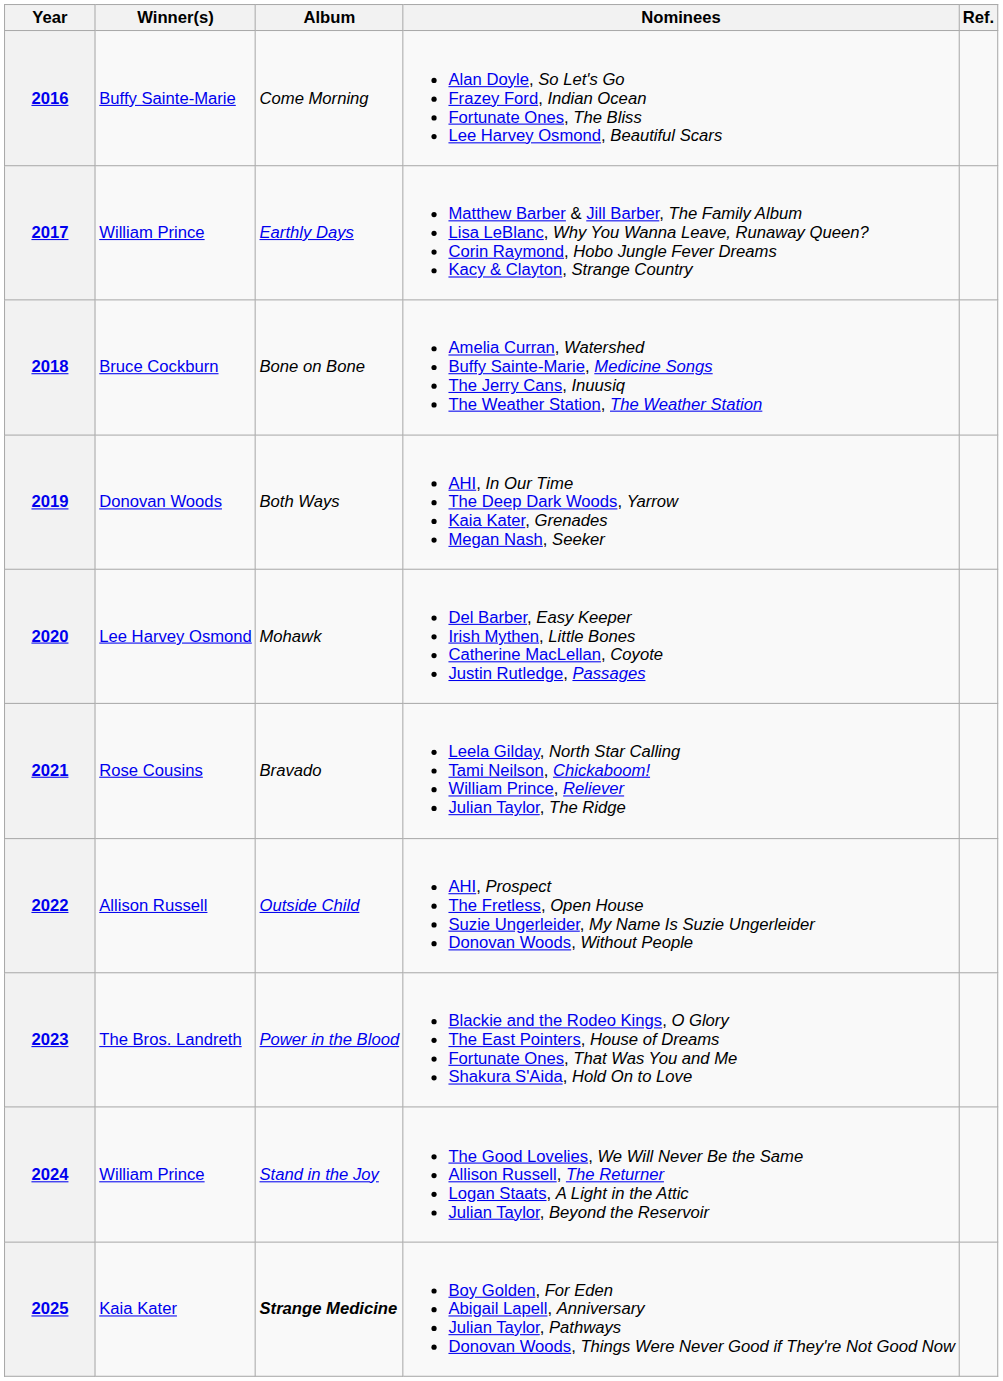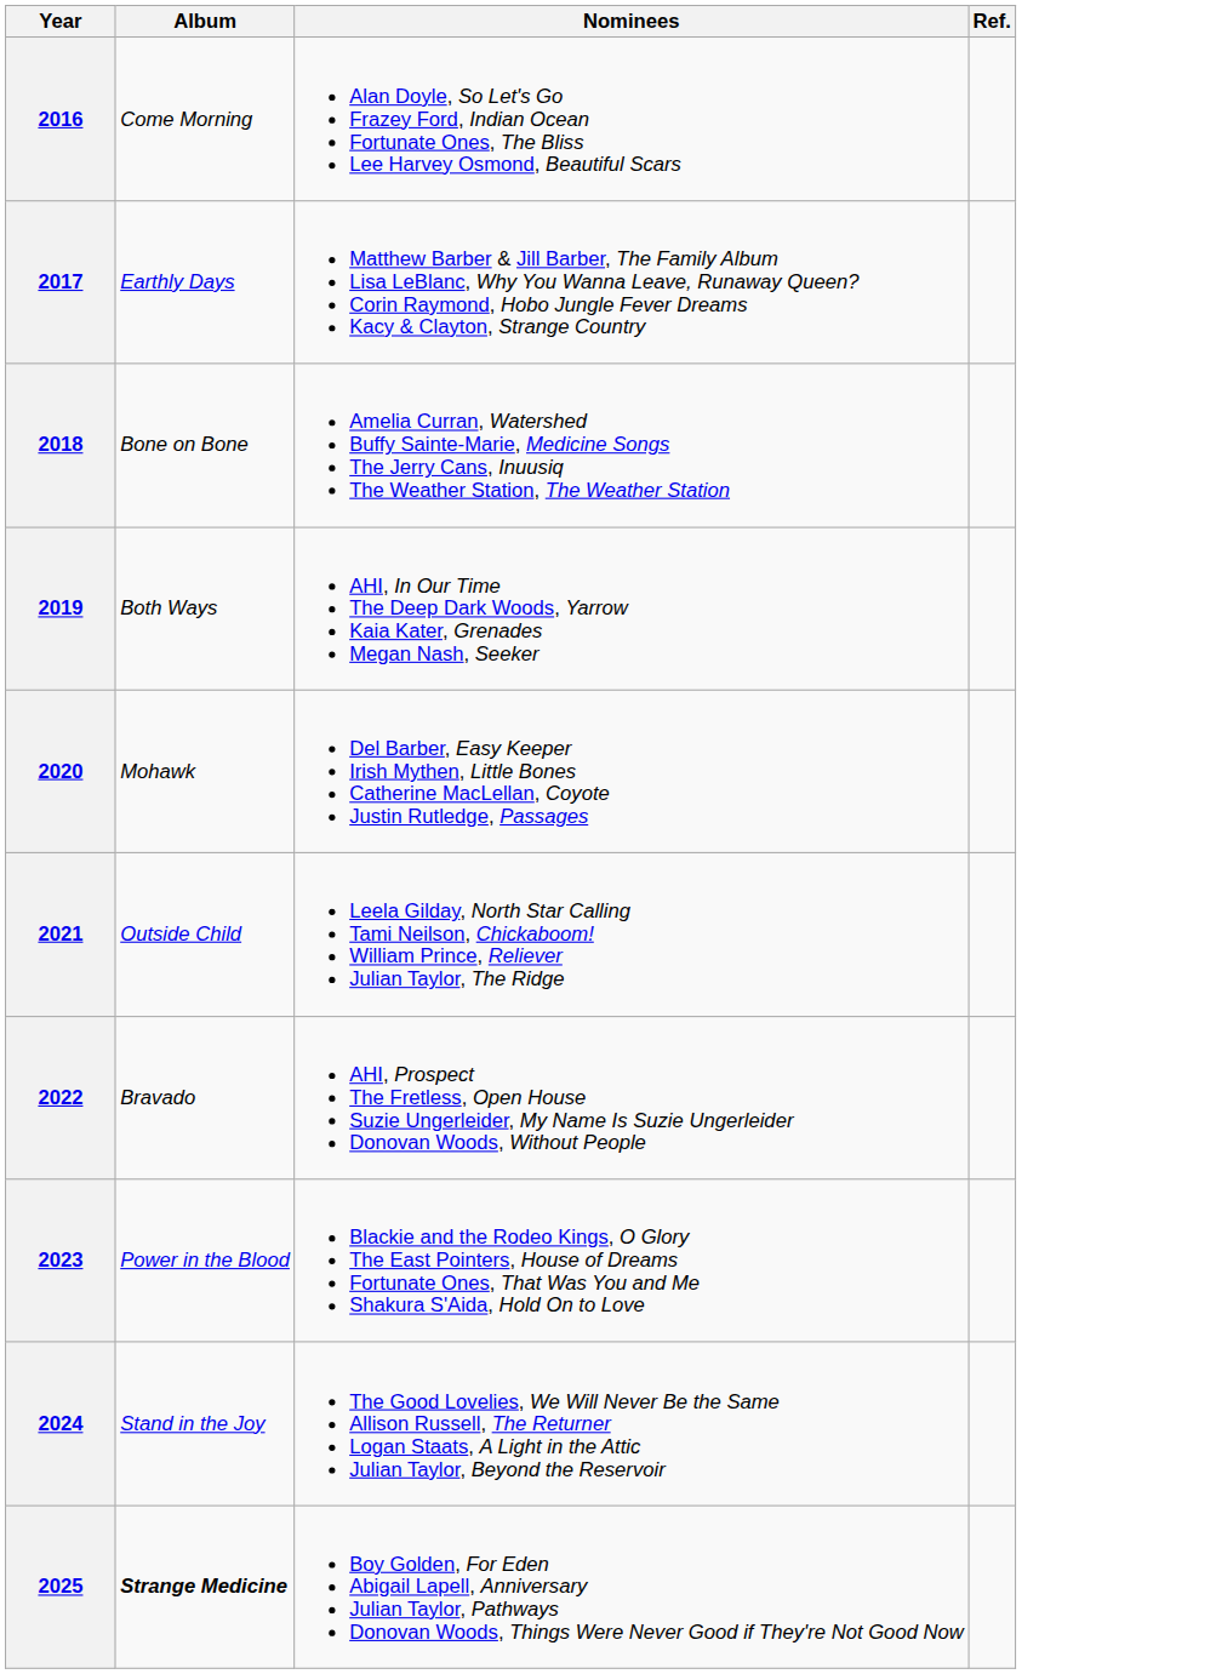 <table class="wikitable sortable">
 <tr>
 <th scope="col" style="width:5em;">Year</th>
-<th scope="col">Winner(s)</th>
 <th scope="col">Album</th>
 <th scope="col" class="unsortable">Nominees</th>
 <th scope="col" class="unsortable">Ref.</th>
 </tr>
 <tr>
 <th scope="row"><a href='#'>2016</a></th>
-<td><a href='#'>Buffy Sainte-Marie</a></td>
 <td><em>Come Morning</em></td>
 <td><br><ul><li><a href='#'>Alan Doyle</a>, <em>So Let's Go</em></li><li><a href='#'>Frazey Ford</a>, <em>Indian Ocean</em></li><li><a href='#'>Fortunate Ones</a>, <em>The Bliss</em></li><li><a href='#'>Lee Harvey Osmond</a>, <em>Beautiful Scars</em></li></ul></td>
 <td></td>
 </tr>
 <tr>
 <th scope="row"><a href='#'>2017</a></th>
-<td><a href='#'>William Prince</a></td>
 <td><em><a href='#'>Earthly Days</a></em></td>
 <td><br><ul><li><a href='#'>Matthew Barber</a> & <a href='#'>Jill Barber</a>, <em>The Family Album</em></li><li><a href='#'>Lisa LeBlanc</a>, <em>Why You Wanna Leave, Runaway Queen?</em></li><li><a href='#'>Corin Raymond</a>, <em>Hobo Jungle Fever Dreams</em></li><li><a href='#'>Kacy & Clayton</a>, <em>Strange Country</em></li></ul></td>
 <td></td>
 </tr>
 <tr>
 <th scope="row"><a href='#'>2018</a></th>
-<td><a href='#'>Bruce Cockburn</a></td>
 <td><em>Bone on Bone</em></td>
 <td><br><ul><li><a href='#'>Amelia Curran</a>, <em>Watershed</em></li><li><a href='#'>Buffy Sainte-Marie</a>, <em><a href='#'>Medicine Songs</a></em></li><li><a href='#'>The Jerry Cans</a>, <em>Inuusiq</em></li><li><a href='#'>The Weather Station</a>, <em><a href='#'>The Weather Station</a></em></li></ul></td>
 <td></td>
 </tr>
 <tr>
 <th scope="row"><a href='#'>2019</a></th>
-<td><a href='#'>Donovan Woods</a></td>
 <td><em>Both Ways</em></td>
 <td><br><ul><li><a href='#'>AHI</a>, <em>In Our Time</em></li><li><a href='#'>The Deep Dark Woods</a>, <em>Yarrow</em></li><li><a href='#'>Kaia Kater</a>, <em>Grenades</em></li><li><a href='#'>Megan Nash</a>, <em>Seeker</em></li></ul></td>
 <td></td>
 </tr>
 <tr>
 <th scope="row"><a href='#'>2020</a></th>
-<td><a href='#'>Lee Harvey Osmond</a></td>
 <td><em>Mohawk</em></td>
 <td><br><ul><li><a href='#'>Del Barber</a>, <em>Easy Keeper</em></li><li><a href='#'>Irish Mythen</a>, <em>Little Bones</em></li><li><a href='#'>Catherine MacLellan</a>, <em>Coyote</em></li><li><a href='#'>Justin Rutledge</a>, <em><a href='#'>Passages</a></em></li></ul></td>
 <td></td>
 </tr>
 <tr>
 <th scope="row"><a href='#'>2021</a></th>
-<td><a href='#'>Rose Cousins</a></td>
-<td><em>Bravado</em></td>
+<td><em><a href='#'>Outside Child</a></em></td>
 <td><br><ul><li><a href='#'>Leela Gilday</a>, <em>North Star Calling</em></li><li><a href='#'>Tami Neilson</a>, <em><a href='#'>Chickaboom!</a></em></li><li><a href='#'>William Prince</a>, <em><a href='#'>Reliever</a></em></li><li><a href='#'>Julian Taylor</a>, <em>The Ridge</em></li></ul></td>
 <td></td>
 </tr>
 <tr>
 <th style="text-align:center;" scope="row"><a href='#'>2022</a></th>
-<td><a href='#'>Allison Russell</a></td>
-<td><em><a href='#'>Outside Child</a></em></td>
+<td><em>Bravado</em></td>
 <td><br><ul><li><a href='#'>AHI</a>, <em>Prospect</em></li><li><a href='#'>The Fretless</a>, <em>Open House</em></li><li><a href='#'>Suzie Ungerleider</a>, <em>My Name Is Suzie Ungerleider</em></li><li><a href='#'>Donovan Woods</a>, <em>Without People</em></li></ul></td>
 <td align="center"></td>
 </tr>
 <tr>
 <th scope="row"><a href='#'>2023</a></th>
-<td><a href='#'>The Bros. Landreth</a></td>
 <td><em><a href='#'>Power in the Blood</a></em></td>
 <td><br><ul><li><a href='#'>Blackie and the Rodeo Kings</a>, <em>O Glory</em></li><li><a href='#'>The East Pointers</a>, <em>House of Dreams</em></li><li><a href='#'>Fortunate Ones</a>, <em>That Was You and Me</em></li><li><a href='#'>Shakura S'Aida</a>, <em>Hold On to Love</em></li></ul></td>
 <td align="center"></td>
 </tr>
 <tr>
 <th scope="row"><a href='#'>2024</a></th>
-<td><a href='#'>William Prince</a></td>
 <td><em><a href='#'>Stand in the Joy</a></em></td>
 <td><br><ul><li><a href='#'>The Good Lovelies</a>, <em>We Will Never Be the Same</em></li><li><a href='#'>Allison Russell</a>, <em><a href='#'>The Returner</a></em></li><li><a href='#'>Logan Staats</a>, <em>A Light in the Attic</em></li><li><a href='#'>Julian Taylor</a>, <em>Beyond the Reservoir</em></li></ul></td>
 <td align="center"></td>
 </tr>
 <tr>
 <th scope="row"><a href='#'>2025</a></th>
-<td><a href='#'>Kaia Kater</a></td>
 <td><strong><em>Strange Medicine</em></strong></td>
 <td><br><ul><li><a href='#'>Boy Golden</a>, <em>For Eden</em></li><li><a href='#'>Abigail Lapell</a>, <em>Anniversary</em></li><li><a href='#'>Julian Taylor</a>, <em>Pathways</em></li><li><a href='#'>Donovan Woods</a>, <em>Things Were Never Good if They're Not Good Now</em></li></ul></td>
 <td align="center"></td>
 </tr>
 </table>
